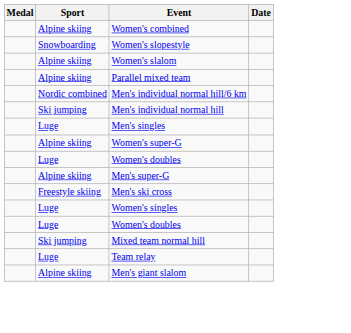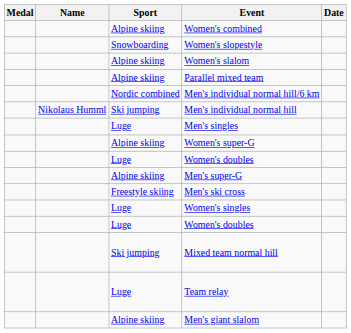 <table class="wikitable sortable" style="font-size:95%;">
 <tr>
 <th>Medal</th>
+<th>Name</th>
 <th>Sport</th>
 <th>Event</th>
 <th>Date</th>
 </tr>
 <tr>
+<td></td>
 <td></td>
 <td><a href='#'>Alpine skiing</a></td>
 <td><a href='#'>Women's combined</a></td>
 <td></td>
 </tr>
 <tr>
 <td></td>
+<td></td>
 <td><a href='#'>Snowboarding</a></td>
 <td><a href='#'>Women's slopestyle</a></td>
 <td></td>
 </tr>
 <tr>
+<td></td>
 <td></td>
 <td><a href='#'>Alpine skiing</a></td>
 <td><a href='#'>Women's slalom</a></td>
 <td></td>
 </tr>
 <tr>
 <td></td>
+<td><br></td>
 <td><a href='#'>Alpine skiing</a></td>
 <td><a href='#'>Parallel mixed team</a></td>
 <td></td>
 </tr>
 <tr>
+<td></td>
 <td></td>
 <td><a href='#'>Nordic combined</a></td>
 <td><a href='#'>Men's individual normal hill/6 km</a></td>
 <td></td>
 </tr>
 <tr>
 <td></td>
+<td><a href='#'>Nikolaus Humml</a></td>
 <td><a href='#'>Ski jumping</a></td>
 <td><a href='#'>Men's individual normal hill</a></td>
 <td></td>
 </tr>
 <tr>
+<td></td>
 <td></td>
 <td><a href='#'>Luge</a></td>
 <td><a href='#'>Men's singles</a></td>
 <td></td>
 </tr>
 <tr>
 <td></td>
+<td></td>
 <td><a href='#'>Alpine skiing</a></td>
 <td><a href='#'>Women's super-G</a></td>
 <td></td>
 </tr>
 <tr>
 <td></td>
+<td><br></td>
 <td><a href='#'>Luge</a></td>
 <td><a href='#'>Women's doubles</a></td>
 <td></td>
 </tr>
 <tr>
+<td></td>
 <td></td>
 <td><a href='#'>Alpine skiing</a></td>
 <td><a href='#'>Men's super-G</a></td>
 <td></td>
 </tr>
 <tr>
 <td></td>
+<td></td>
 <td><a href='#'>Freestyle skiing</a></td>
 <td><a href='#'>Men's ski cross</a></td>
 <td></td>
 </tr>
 <tr>
+<td></td>
 <td></td>
 <td><a href='#'>Luge</a></td>
 <td><a href='#'>Women's singles</a></td>
 <td></td>
 </tr>
 <tr>
 <td></td>
+<td><br></td>
 <td><a href='#'>Luge</a></td>
 <td><a href='#'>Women's doubles</a></td>
 <td></td>
 </tr>
 <tr>
 <td></td>
+<td><br><br><br></td>
 <td><a href='#'>Ski jumping</a></td>
 <td><a href='#'>Mixed team normal hill</a></td>
 <td></td>
 </tr>
 <tr>
 <td></td>
+<td><br><br><br></td>
 <td><a href='#'>Luge</a></td>
 <td><a href='#'>Team relay</a></td>
 <td></td>
 </tr>
 <tr>
 <td></td>
+<td></td>
 <td><a href='#'>Alpine skiing</a></td>
 <td><a href='#'>Men's giant slalom</a></td>
 <td></td>
 </tr>
 </table>
